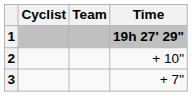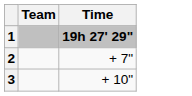 <table class="wikitable">
 <tr>
 <th></th>
-<th>Cyclist</th>
 <th>Team</th>
 <th>Time</th>
 </tr>
 <tr style="background:silver">
 <th>1</th>
 <td><strong></strong></td>
-<td><strong></strong></td>
 <td align=right><strong>19h 27' 29"</strong></td>
 </tr>
 <tr>
 <th>2</th>
 <td></td>
-<td></td>
-<td align=right>+ 10"</td>
+<td align=right>+ 7"</td>
 </tr>
 <tr>
 <th>3</th>
 <td></td>
-<td></td>
-<td align=right>+ 7"</td>
+<td align=right>+ 10"</td>
 </tr>
 </table>
